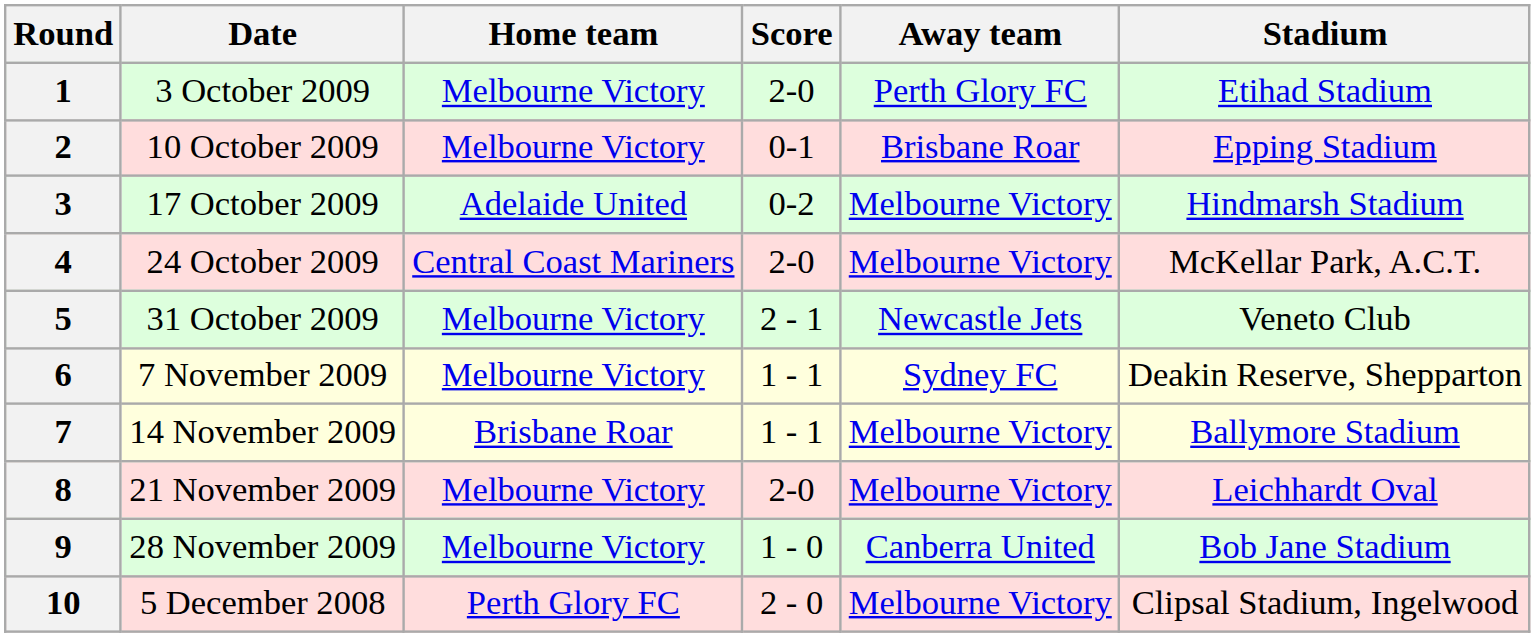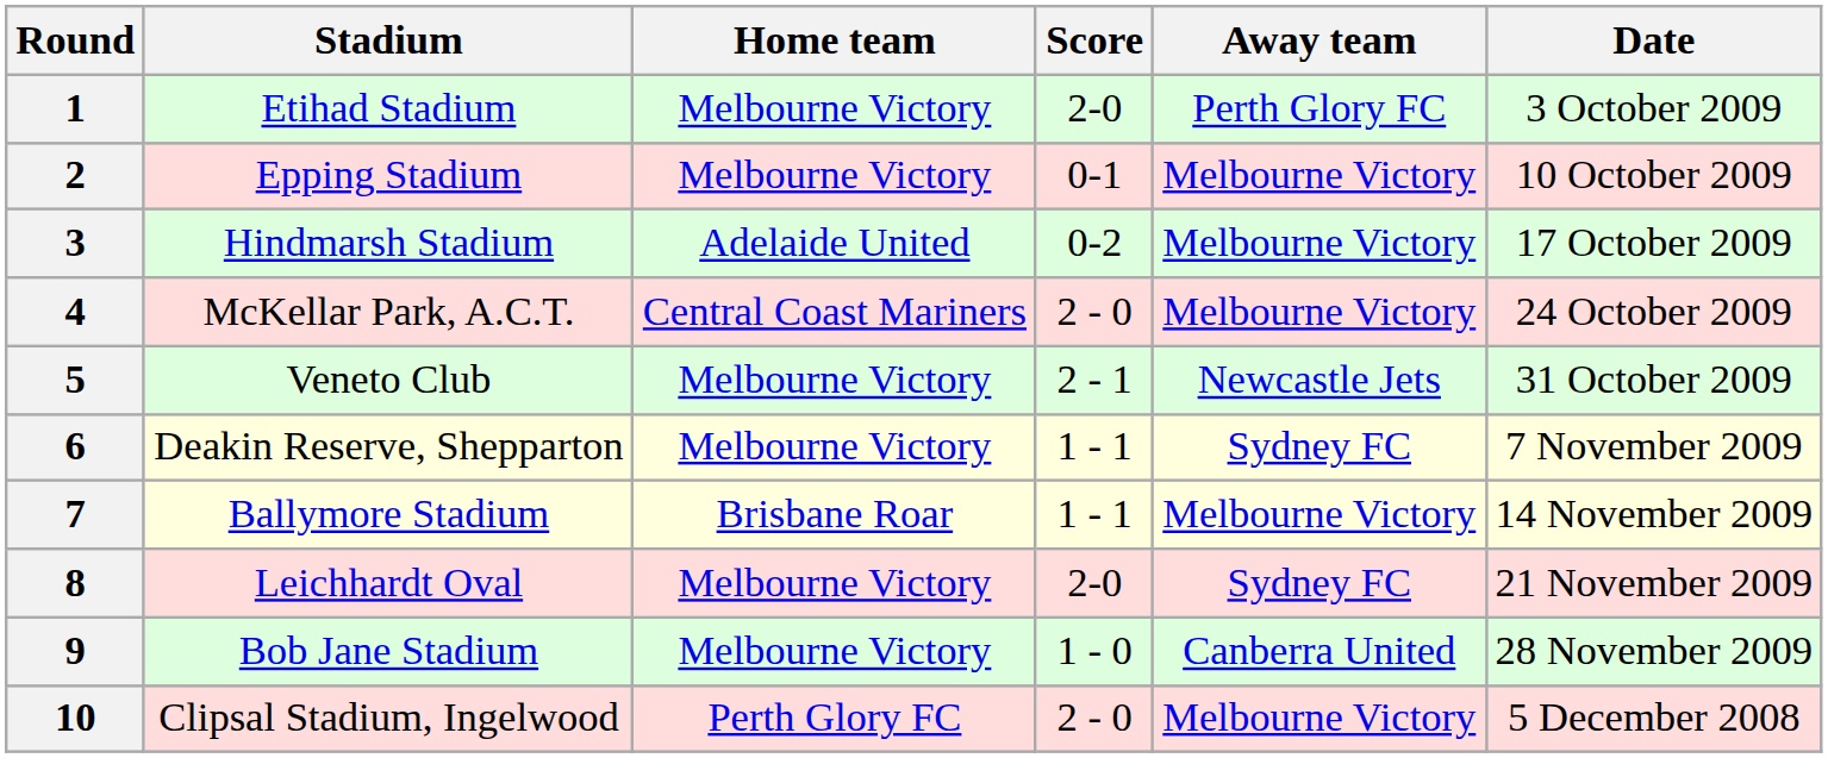 <table class="wikitable" style="font-size:90%;text-align:center;">
 <tr>
 <th>Round</th>
-<th>Date</th>
+<th>Stadium</th>
 <th>Home team</th>
 <th>Score</th>
 <th>Away team</th>
-<th>Stadium</th>
+<th>Date</th>
 </tr>
 <tr style="background:#dfd;">
 <th>1</th>
-<td>3 October 2009</td>
+<td><a href='#'>Etihad Stadium</a></td>
 <td><a href='#'>Melbourne Victory</a></td>
 <td>2-0</td>
 <td><a href='#'>Perth Glory FC</a></td>
-<td><a href='#'>Etihad Stadium</a></td>
+<td>3 October 2009</td>
 </tr>
 <tr style="background:#fdd;">
 <th>2</th>
-<td>10 October 2009</td>
+<td><a href='#'>Epping Stadium</a></td>
 <td><a href='#'>Melbourne Victory</a></td>
 <td>0-1</td>
-<td><a href='#'>Brisbane Roar</a></td>
-<td><a href='#'>Epping Stadium</a></td>
+<td><a href='#'>Melbourne Victory</a></td>
+<td>10 October 2009</td>
 </tr>
 <tr style="background:#dfd;">
 <th>3</th>
-<td>17 October 2009</td>
+<td><a href='#'>Hindmarsh Stadium</a></td>
 <td><a href='#'>Adelaide United</a></td>
 <td>0-2</td>
 <td><a href='#'>Melbourne Victory</a></td>
-<td><a href='#'>Hindmarsh Stadium</a></td>
+<td>17 October 2009</td>
 </tr>
 <tr style="background:#fdd;">
 <th>4</th>
+<td>McKellar Park, A.C.T.</td>
+<td><a href='#'>Central Coast Mariners</a></td>
+<td>2 - 0</td>
+<td><a href='#'>Melbourne Victory</a></td>
 <td>24 October 2009</td>
-<td><a href='#'>Central Coast Mariners</a></td>
-<td>2-0</td>
-<td><a href='#'>Melbourne Victory</a></td>
-<td>McKellar Park, A.C.T.</td>
 </tr>
 <tr style="background:#dfd;">
 <th>5</th>
-<td>31 October 2009</td>
+<td>Veneto Club</td>
 <td><a href='#'>Melbourne Victory</a></td>
 <td>2 - 1</td>
 <td><a href='#'>Newcastle Jets</a></td>
-<td>Veneto Club</td>
+<td>31 October 2009</td>
 </tr>
 <tr style="background:#ffd;">
 <th>6</th>
-<td>7 November 2009</td>
+<td>Deakin Reserve, Shepparton</td>
 <td><a href='#'>Melbourne Victory</a></td>
 <td>1 - 1</td>
 <td><a href='#'>Sydney FC</a></td>
-<td>Deakin Reserve, Shepparton</td>
+<td>7 November 2009</td>
 </tr>
 <tr style="background:#ffd;">
 <th>7</th>
-<td>14 November 2009</td>
+<td><a href='#'>Ballymore Stadium</a></td>
 <td><a href='#'>Brisbane Roar</a></td>
 <td>1 - 1</td>
 <td><a href='#'>Melbourne Victory</a></td>
-<td><a href='#'>Ballymore Stadium</a></td>
+<td>14 November 2009</td>
 </tr>
 <tr style="background:#fdd;">
 <th>8</th>
-<td>21 November 2009</td>
+<td><a href='#'>Leichhardt Oval</a></td>
 <td><a href='#'>Melbourne Victory</a></td>
 <td>2-0</td>
-<td><a href='#'>Melbourne Victory</a></td>
-<td><a href='#'>Leichhardt Oval</a></td>
+<td><a href='#'>Sydney FC</a></td>
+<td>21 November 2009</td>
 </tr>
 <tr style="background:#dfd;">
 <th>9</th>
-<td>28 November 2009</td>
+<td><a href='#'>Bob Jane Stadium</a></td>
 <td><a href='#'>Melbourne Victory</a></td>
 <td>1 - 0</td>
 <td><a href='#'>Canberra United</a></td>
-<td><a href='#'>Bob Jane Stadium</a></td>
+<td>28 November 2009</td>
 </tr>
 <tr style="background:#fdd;">
 <th>10</th>
-<td>5 December 2008</td>
+<td>Clipsal Stadium, Ingelwood</td>
 <td><a href='#'>Perth Glory FC</a></td>
 <td>2 - 0</td>
 <td><a href='#'>Melbourne Victory</a></td>
-<td>Clipsal Stadium, Ingelwood</td>
+<td>5 December 2008</td>
 </tr>
 </table>
